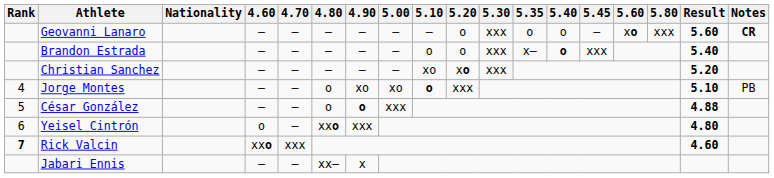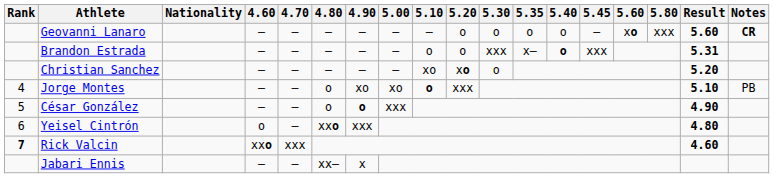 <table class="wikitable sortable"  style="text-align:center; font-size:95%">
 <tr>
 <th>Rank</th>
 <th>Athlete</th>
 <th>Nationality</th>
 <th>4.60</th>
 <th>4.70</th>
 <th>4.80</th>
 <th>4.90</th>
 <th>5.00</th>
 <th>5.10</th>
 <th>5.20</th>
 <th>5.30</th>
 <th>5.35</th>
 <th>5.40</th>
 <th>5.45</th>
 <th>5.60</th>
 <th>5.80</th>
 <th>Result</th>
 <th>Notes</th>
 </tr>
 <tr>
 <td></td>
 <td align="left"><a href='#'>Geovanni Lanaro</a></td>
 <td align=left></td>
 <td>–</td>
 <td>–</td>
 <td>–</td>
 <td>–</td>
 <td>–</td>
 <td>–</td>
 <td>o</td>
-<td>xxx</td>
+<td>o</td>
 <td>o</td>
 <td>o</td>
 <td>–</td>
 <td>x<strong>o</strong></td>
 <td>xxx</td>
 <td><strong>5.60</strong></td>
 <td><strong>CR</strong></td>
 </tr>
 <tr>
 <td></td>
 <td align="left"><a href='#'>Brandon Estrada</a></td>
 <td align=left></td>
 <td>–</td>
 <td>–</td>
 <td>–</td>
 <td>–</td>
 <td>–</td>
 <td>o</td>
 <td>o</td>
 <td>xxx</td>
 <td>x–</td>
 <td><strong>o</strong></td>
 <td>xxx</td>
 <td colspan=2></td>
-<td><strong>5.40</strong></td>
+<td><strong>5.31</strong></td>
 <td></td>
 </tr>
 <tr>
 <td></td>
 <td align="left"><a href='#'>Christian Sanchez</a></td>
 <td align=left></td>
 <td>–</td>
 <td>–</td>
 <td>–</td>
 <td>–</td>
 <td>–</td>
 <td>xo</td>
 <td>x<strong>o</strong></td>
-<td>xxx</td>
+<td>o</td>
 <td colspan=5></td>
 <td><strong>5.20</strong></td>
 <td></td>
 </tr>
 <tr>
 <td>4</td>
 <td align="left"><a href='#'>Jorge Montes</a></td>
 <td align=left></td>
 <td>–</td>
 <td>–</td>
 <td>o</td>
 <td>xo</td>
 <td>xo</td>
 <td><strong>o</strong></td>
 <td>xxx</td>
 <td colspan=6></td>
 <td><strong>5.10</strong></td>
 <td>PB</td>
 </tr>
 <tr>
 <td>5</td>
 <td align="left"><a href='#'>César González</a></td>
 <td align=left></td>
 <td>–</td>
 <td>–</td>
 <td>o</td>
 <td><strong>o</strong></td>
 <td>xxx</td>
 <td colspan=8></td>
-<td><strong>4.88</strong></td>
+<td><strong>4.90</strong></td>
 <td></td>
 </tr>
 <tr>
 <td>6</td>
 <td align="left"><a href='#'>Yeisel Cintrón</a></td>
 <td align=left></td>
 <td>o</td>
 <td>–</td>
 <td>xx<strong>o</strong></td>
 <td>xxx</td>
 <td colspan=9></td>
 <td><strong>4.80</strong></td>
 <td></td>
 </tr>
 <tr>
 <td><strong>7</strong></td>
 <td align="left"><a href='#'>Rick Valcin</a></td>
 <td align=left></td>
 <td>xx<strong>o</strong></td>
 <td>xxx</td>
 <td colspan=11></td>
 <td><strong>4.60</strong></td>
 <td></td>
 </tr>
 <tr>
 <td></td>
 <td align="left"><a href='#'>Jabari Ennis</a></td>
 <td align=left></td>
 <td>–</td>
 <td>–</td>
 <td>xx–</td>
 <td>x</td>
 <td colspan=9></td>
 <td><strong></strong></td>
 <td></td>
 </tr>
 </table>
